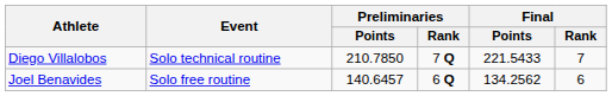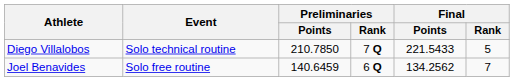 <table class="wikitable" style="text-align:center; font-size:90%; width:50%;">
 <tr>
 <th rowspan="2">Athlete</th>
 <th rowspan="2">Event</th>
 <th colspan="2">Preliminaries</th>
 <th colspan="2">Final</th>
 </tr>
 <tr style="font-size:95%">
 <th>Points</th>
 <th>Rank</th>
 <th>Points</th>
 <th>Rank</th>
 </tr>
 <tr>
 <td align=left><a href='#'>Diego Villalobos</a></td>
 <td align=left><a href='#'>Solo technical routine</a></td>
 <td>210.7850</td>
 <td>7 <strong>Q</strong></td>
 <td>221.5433</td>
-<td>7</td>
+<td>5</td>
 </tr>
 <tr>
 <td align=left><a href='#'>Joel Benavides</a></td>
 <td align=left><a href='#'>Solo free routine</a></td>
-<td>140.6457</td>
+<td>140.6459</td>
 <td>6 <strong>Q</strong></td>
 <td>134.2562</td>
-<td>6</td>
+<td>7</td>
 </tr>
 </table>
